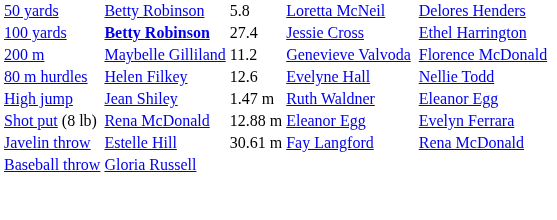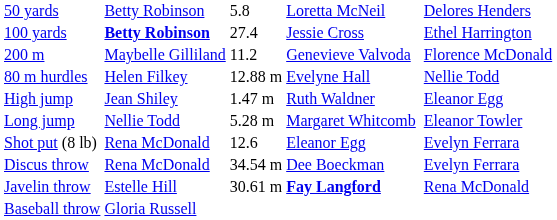 <table>
 <tr>
 <td><a href='#'>50 yards</a></td>
 <td><a href='#'>Betty Robinson</a></td>
 <td>5.8</td>
 <td><a href='#'>Loretta McNeil</a></td>
 <td></td>
 <td><a href='#'>Delores Henders</a></td>
 <td></td>
 </tr>
 <tr>
 <td><a href='#'>100 yards</a></td>
 <td><strong><a href='#'>Betty Robinson</a></strong></td>
 <td>27.4</td>
 <td><a href='#'>Jessie Cross</a></td>
 <td></td>
 <td><a href='#'>Ethel Harrington</a></td>
 <td></td>
 </tr>
 <tr>
 <td><a href='#'>200 m</a></td>
 <td><a href='#'>Maybelle Gilliland</a></td>
 <td>11.2</td>
 <td><a href='#'>Genevieve Valvoda</a></td>
 <td></td>
 <td><a href='#'>Florence McDonald</a></td>
 <td></td>
 </tr>
 <tr>
 <td><a href='#'>80 m hurdles</a></td>
 <td><a href='#'>Helen Filkey</a></td>
-<td>12.6</td>
+<td>12.88 m</td>
 <td><a href='#'>Evelyne Hall</a></td>
 <td></td>
 <td><a href='#'>Nellie Todd</a></td>
 <td></td>
 </tr>
 <tr>
 <td><a href='#'>High jump</a></td>
 <td><a href='#'>Jean Shiley</a></td>
 <td>1.47 m</td>
 <td><a href='#'>Ruth Waldner</a></td>
 <td></td>
 <td><a href='#'>Eleanor Egg</a></td>
 <td></td>
 </tr>
 <tr>
+<td><a href='#'>Long jump</a></td>
+<td><a href='#'>Nellie Todd</a></td>
+<td>5.28 m</td>
+<td><a href='#'>Margaret Whitcomb</a></td>
+<td></td>
+<td><a href='#'>Eleanor Towler</a></td>
+<td></td>
+</tr>
+<tr>
 <td><a href='#'>Shot put</a> (8 lb)</td>
 <td><a href='#'>Rena McDonald</a></td>
-<td>12.88 m</td>
+<td>12.6</td>
 <td><a href='#'>Eleanor Egg</a></td>
+<td></td>
+<td><a href='#'>Evelyn Ferrara</a></td>
+<td></td>
+</tr>
+<tr>
+<td><a href='#'>Discus throw</a></td>
+<td><a href='#'>Rena McDonald</a></td>
+<td>34.54 m</td>
+<td><a href='#'>Dee Boeckman</a></td>
 <td></td>
 <td><a href='#'>Evelyn Ferrara</a></td>
 <td></td>
 </tr>
 <tr>
 <td><a href='#'>Javelin throw</a></td>
 <td><a href='#'>Estelle Hill</a></td>
 <td>30.61 m</td>
-<td><a href='#'>Fay Langford</a></td>
+<td><strong><a href='#'>Fay Langford</a></strong></td>
 <td></td>
 <td><a href='#'>Rena McDonald</a></td>
 <td></td>
 </tr>
 <tr>
 <td><a href='#'>Baseball throw</a></td>
 <td><a href='#'>Gloria Russell</a></td>
 <td></td>
 <td></td>
 <td></td>
 <td></td>
 <td></td>
 </tr>
 </table>
